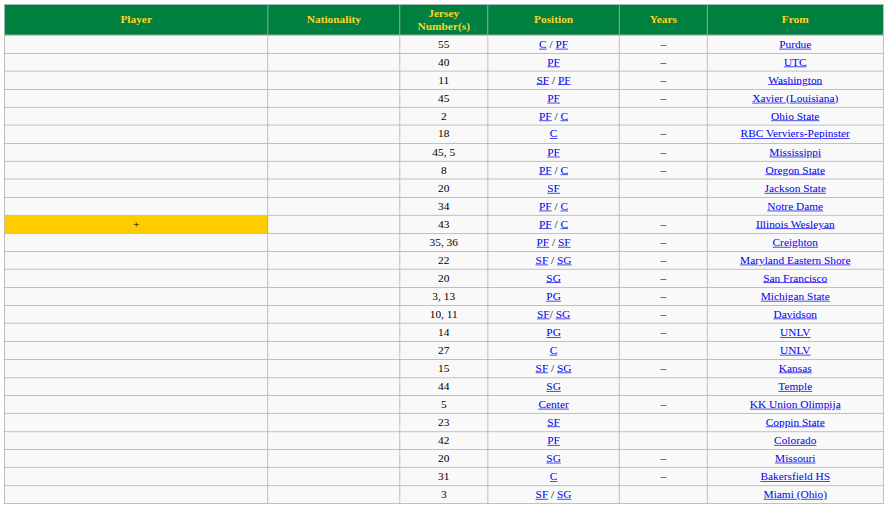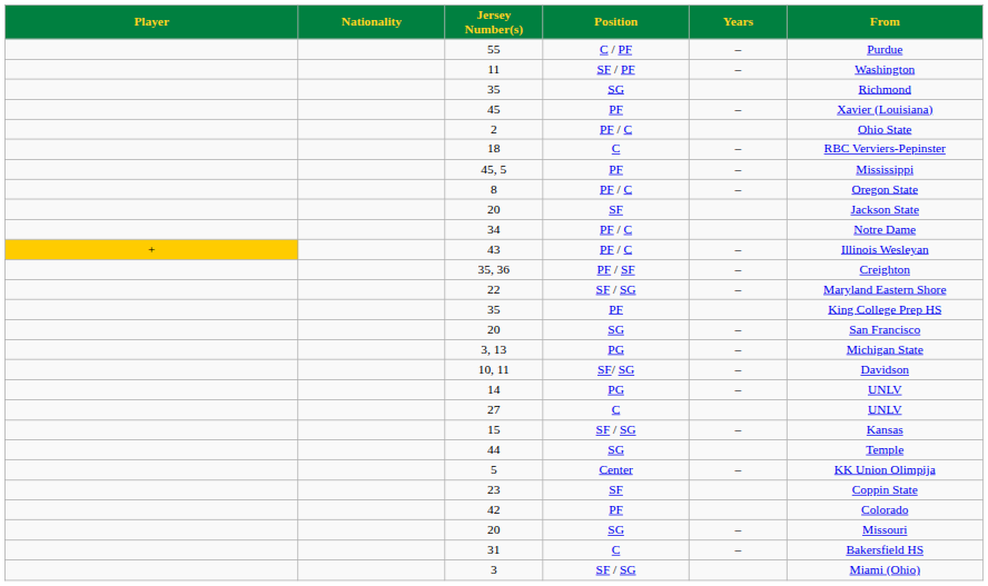 <table class="wikitable" style="text-align:center" width="98%">
 <tr>
 <th style="background:#008040;color:#FFD321;" width="30%">Player</th>
 <th style="background:#008040;color:#FFD321;" width="15%">Nationality</th>
 <th style="background:#008040;color:#FFD321;" width="10%">Jersey Number(s)</th>
 <th style="background:#008040;color:#FFD321;" width="15%">Position</th>
 <th style="background:#008040;color:#FFD321;" width="10%">Years</th>
 <th style="background:#008040;color:#FFD321;" width="20%">From</th>
 </tr>
 <tr>
 <td></td>
 <td></td>
 <td>55</td>
 <td><a href='#'>C</a> / <a href='#'>PF</a></td>
 <td>–</td>
 <td><a href='#'>Purdue</a></td>
 </tr>
 <tr>
 <td></td>
 <td></td>
-<td>40</td>
-<td><a href='#'>PF</a></td>
+<td>11</td>
+<td><a href='#'>SF</a> / <a href='#'>PF</a></td>
 <td>–</td>
-<td><a href='#'>UTC</a></td>
+<td><a href='#'>Washington</a></td>
 </tr>
 <tr>
 <td></td>
 <td></td>
-<td>11</td>
-<td><a href='#'>SF</a> / <a href='#'>PF</a></td>
-<td>–</td>
-<td><a href='#'>Washington</a></td>
+<td>35</td>
+<td><a href='#'>SG</a></td>
+<td></td>
+<td><a href='#'>Richmond</a></td>
 </tr>
 <tr>
 <td></td>
 <td></td>
 <td>45</td>
 <td><a href='#'>PF</a></td>
 <td>–</td>
 <td><a href='#'>Xavier (Louisiana)</a></td>
 </tr>
 <tr>
 <td></td>
 <td></td>
 <td>2</td>
 <td><a href='#'>PF</a> / <a href='#'>C</a></td>
 <td></td>
 <td><a href='#'>Ohio State</a></td>
 </tr>
 <tr>
 <td></td>
 <td></td>
 <td>18</td>
 <td><a href='#'>C</a></td>
 <td>–</td>
 <td><a href='#'>RBC Verviers-Pepinster</a></td>
 </tr>
 <tr>
 <td></td>
 <td></td>
 <td>45, 5</td>
 <td><a href='#'>PF</a></td>
 <td>–</td>
 <td><a href='#'>Mississippi</a></td>
 </tr>
 <tr>
 <td></td>
 <td></td>
 <td>8</td>
 <td><a href='#'>PF</a> / <a href='#'>C</a></td>
 <td>–</td>
 <td><a href='#'>Oregon State</a></td>
 </tr>
 <tr>
 <td></td>
 <td></td>
 <td>20</td>
 <td><a href='#'>SF</a></td>
 <td></td>
 <td><a href='#'>Jackson State</a></td>
 </tr>
 <tr>
 <td></td>
 <td></td>
 <td>34</td>
 <td><a href='#'>PF</a> / <a href='#'>C</a></td>
 <td></td>
 <td><a href='#'>Notre Dame</a></td>
 </tr>
 <tr>
 <td bgcolor="#FFCC00">+ </td>
 <td></td>
 <td>43</td>
 <td><a href='#'>PF</a> / <a href='#'>C</a></td>
 <td>–</td>
 <td><a href='#'>Illinois Wesleyan</a></td>
 </tr>
 <tr>
 <td></td>
 <td></td>
 <td>35, 36</td>
 <td><a href='#'>PF</a> / <a href='#'>SF</a></td>
 <td>–</td>
 <td><a href='#'>Creighton</a></td>
 </tr>
 <tr>
 <td></td>
 <td></td>
 <td>22</td>
 <td><a href='#'>SF</a> / <a href='#'>SG</a></td>
 <td>–</td>
 <td><a href='#'>Maryland Eastern Shore</a></td>
+</tr>
+<tr>
+<td></td>
+<td></td>
+<td>35</td>
+<td><a href='#'>PF</a></td>
+<td></td>
+<td><a href='#'>King College Prep HS</a></td>
 </tr>
 <tr>
 <td></td>
 <td></td>
 <td>20</td>
 <td><a href='#'>SG</a></td>
 <td>–</td>
 <td><a href='#'>San Francisco</a></td>
 </tr>
 <tr>
 <td></td>
 <td></td>
 <td>3, 13</td>
 <td><a href='#'>PG</a></td>
 <td>–</td>
 <td><a href='#'>Michigan State</a></td>
 </tr>
 <tr>
 <td></td>
 <td></td>
 <td>10, 11</td>
 <td><a href='#'>SF</a>/ <a href='#'>SG</a></td>
 <td>–<br></td>
 <td><a href='#'>Davidson</a></td>
 </tr>
 <tr>
 <td></td>
 <td></td>
 <td>14</td>
 <td><a href='#'>PG</a></td>
 <td>–</td>
 <td><a href='#'>UNLV</a></td>
 </tr>
 <tr>
 <td></td>
 <td></td>
 <td>27</td>
 <td><a href='#'>C</a></td>
 <td></td>
 <td><a href='#'>UNLV</a></td>
 </tr>
 <tr>
 <td></td>
 <td></td>
 <td>15</td>
 <td><a href='#'>SF</a> / <a href='#'>SG</a></td>
 <td>–</td>
 <td><a href='#'>Kansas</a></td>
 </tr>
 <tr>
 <td></td>
 <td></td>
 <td>44</td>
 <td><a href='#'>SG</a></td>
 <td></td>
 <td><a href='#'>Temple</a></td>
 </tr>
 <tr>
 <td></td>
 <td></td>
 <td>5</td>
 <td><a href='#'>Center</a></td>
 <td>–</td>
 <td><a href='#'>KK Union Olimpija</a></td>
 </tr>
 <tr>
 <td></td>
 <td></td>
 <td>23</td>
 <td><a href='#'>SF</a></td>
 <td></td>
 <td><a href='#'>Coppin State</a></td>
 </tr>
 <tr>
 <td></td>
 <td></td>
 <td>42</td>
 <td><a href='#'>PF</a></td>
 <td></td>
 <td><a href='#'>Colorado</a></td>
 </tr>
 <tr>
 <td></td>
 <td></td>
 <td>20</td>
 <td><a href='#'>SG</a></td>
 <td>–</td>
 <td><a href='#'>Missouri</a></td>
 </tr>
 <tr>
 <td></td>
 <td></td>
 <td>31</td>
 <td><a href='#'>C</a></td>
 <td>–</td>
 <td><a href='#'>Bakersfield HS</a></td>
 </tr>
 <tr>
 <td></td>
 <td></td>
 <td>3</td>
 <td><a href='#'>SF</a> / <a href='#'>SG</a></td>
 <td></td>
 <td><a href='#'>Miami (Ohio)</a></td>
 </tr>
 </table>
